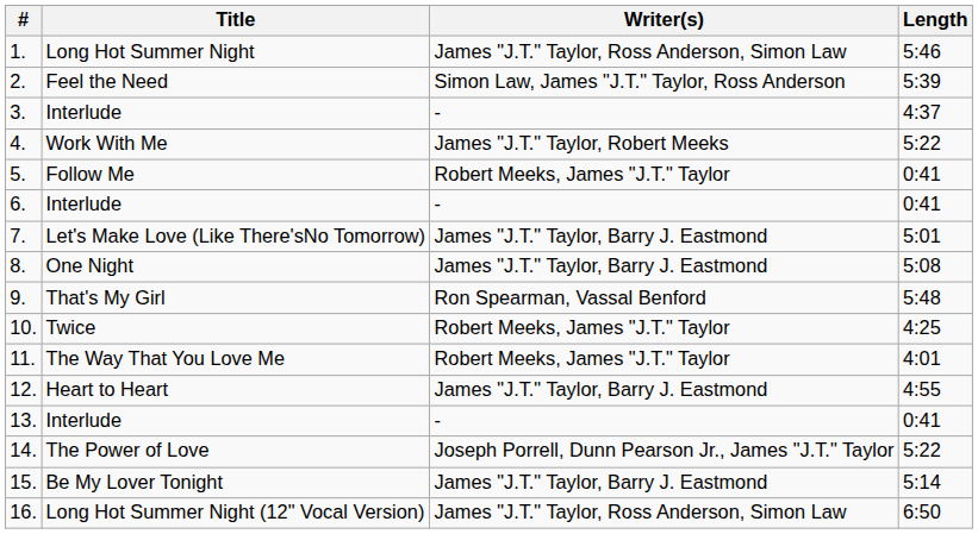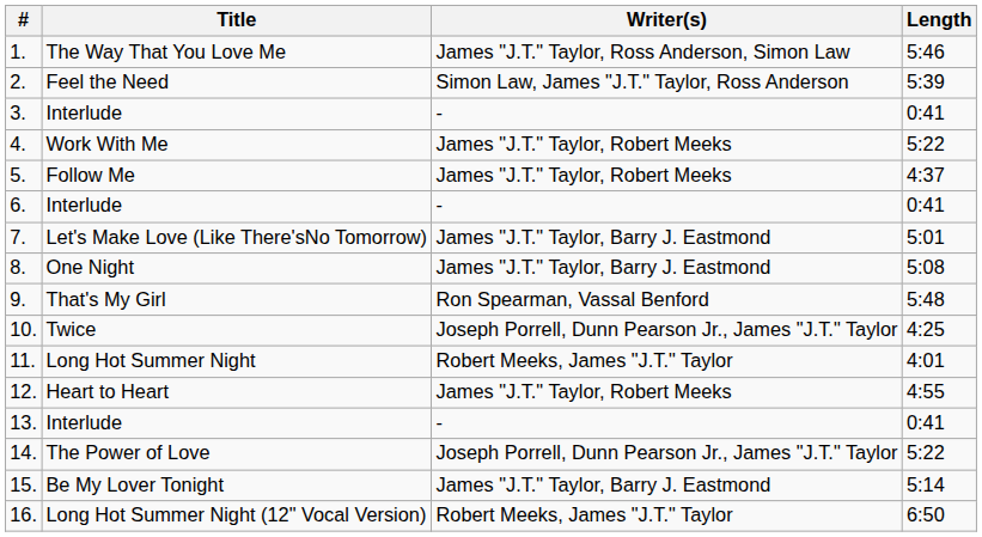 <table class="wikitable">
 <tr>
 <th>#</th>
 <th>Title</th>
 <th>Writer(s)</th>
 <th>Length</th>
 </tr>
 <tr>
 <td>1.</td>
-<td>Long Hot Summer Night</td>
+<td>The Way That You Love Me</td>
 <td>James "J.T." Taylor, Ross Anderson, Simon Law</td>
 <td>5:46</td>
 </tr>
 <tr>
 <td>2.</td>
 <td>Feel the Need</td>
 <td>Simon Law, James "J.T." Taylor, Ross Anderson</td>
 <td>5:39</td>
 </tr>
 <tr>
 <td>3.</td>
 <td>Interlude</td>
 <td>-</td>
-<td>4:37</td>
+<td>0:41</td>
 </tr>
 <tr>
 <td>4.</td>
 <td>Work With Me</td>
 <td>James "J.T." Taylor, Robert Meeks</td>
 <td>5:22</td>
 </tr>
 <tr>
 <td>5.</td>
 <td>Follow Me</td>
-<td>Robert Meeks, James "J.T." Taylor</td>
-<td>0:41</td>
+<td>James "J.T." Taylor, Robert Meeks</td>
+<td>4:37</td>
 </tr>
 <tr>
 <td>6.</td>
 <td>Interlude</td>
 <td>-</td>
 <td>0:41</td>
 </tr>
 <tr>
 <td>7.</td>
 <td>Let's Make Love (Like There'sNo Tomorrow)</td>
 <td>James "J.T." Taylor, Barry J. Eastmond</td>
 <td>5:01</td>
 </tr>
 <tr>
 <td>8.</td>
 <td>One Night</td>
 <td>James "J.T." Taylor, Barry J. Eastmond</td>
 <td>5:08</td>
 </tr>
 <tr>
 <td>9.</td>
 <td>That's My Girl</td>
 <td>Ron Spearman, Vassal Benford</td>
 <td>5:48</td>
 </tr>
 <tr>
 <td>10.</td>
 <td>Twice</td>
-<td>Robert Meeks, James "J.T." Taylor</td>
+<td>Joseph Porrell, Dunn Pearson Jr., James "J.T." Taylor</td>
 <td>4:25</td>
 </tr>
 <tr>
 <td>11.</td>
-<td>The Way That You Love Me</td>
+<td>Long Hot Summer Night</td>
 <td>Robert Meeks, James "J.T." Taylor</td>
 <td>4:01</td>
 </tr>
 <tr>
 <td>12.</td>
 <td>Heart to Heart</td>
-<td>James "J.T." Taylor, Barry J. Eastmond</td>
+<td>James "J.T." Taylor, Robert Meeks</td>
 <td>4:55</td>
 </tr>
 <tr>
 <td>13.</td>
 <td>Interlude</td>
 <td>-</td>
 <td>0:41</td>
 </tr>
 <tr>
 <td>14.</td>
 <td>The Power of Love</td>
 <td>Joseph Porrell, Dunn Pearson Jr., James "J.T." Taylor</td>
 <td>5:22</td>
 </tr>
 <tr>
 <td>15.</td>
 <td>Be My Lover Tonight</td>
 <td>James "J.T." Taylor, Barry J. Eastmond</td>
 <td>5:14</td>
 </tr>
 <tr>
 <td>16.</td>
 <td>Long Hot Summer Night (12" Vocal Version)</td>
-<td>James "J.T." Taylor, Ross Anderson, Simon Law</td>
+<td>Robert Meeks, James "J.T." Taylor</td>
 <td>6:50</td>
 </tr>
 </table>
